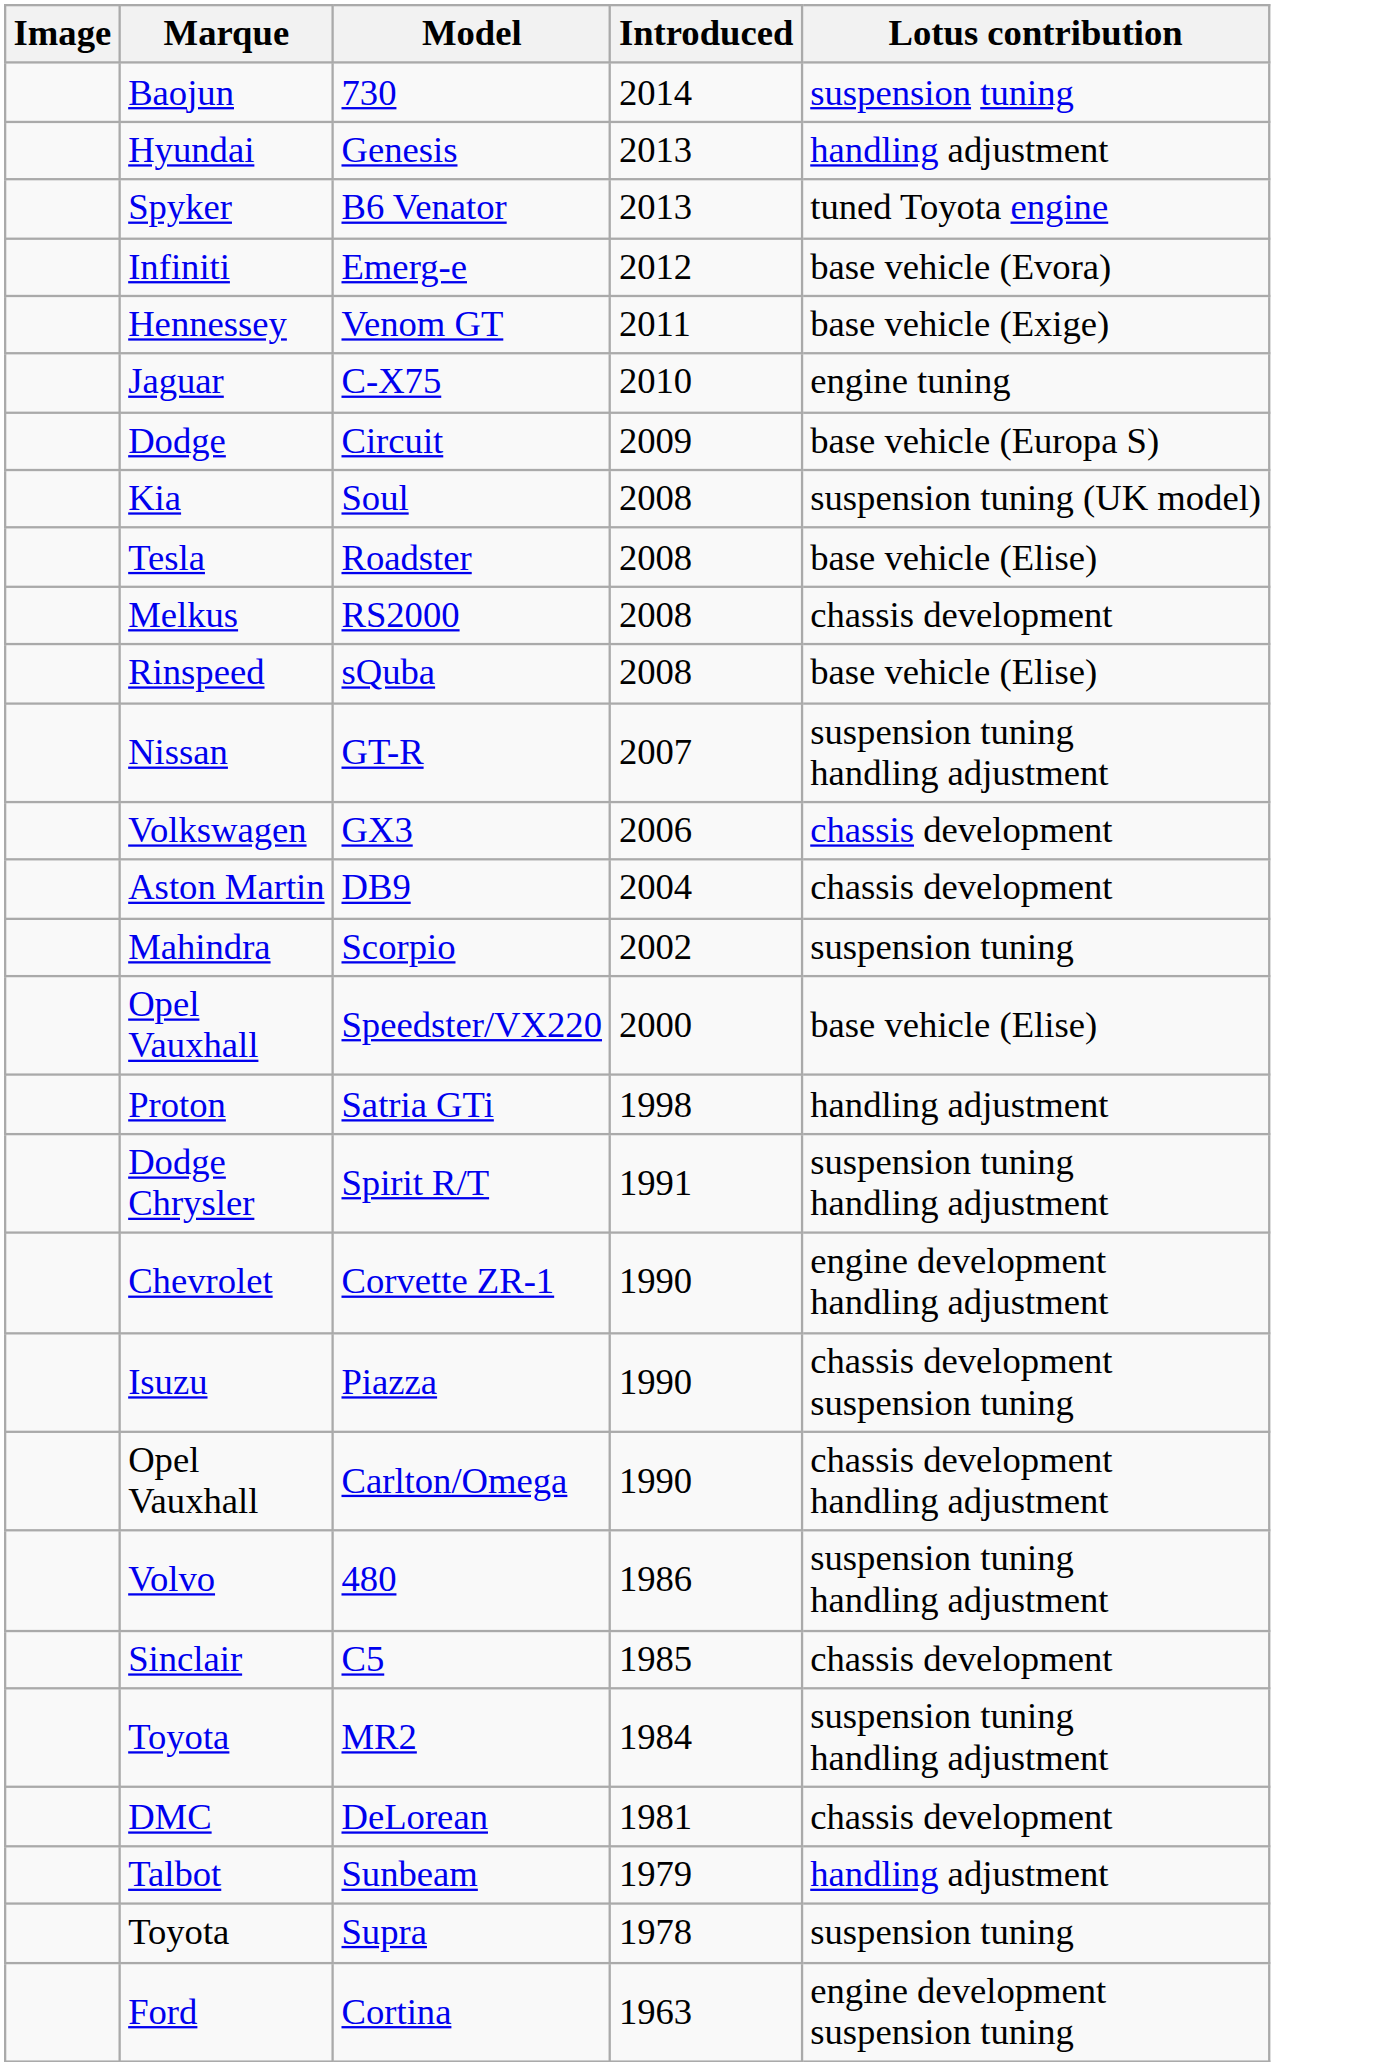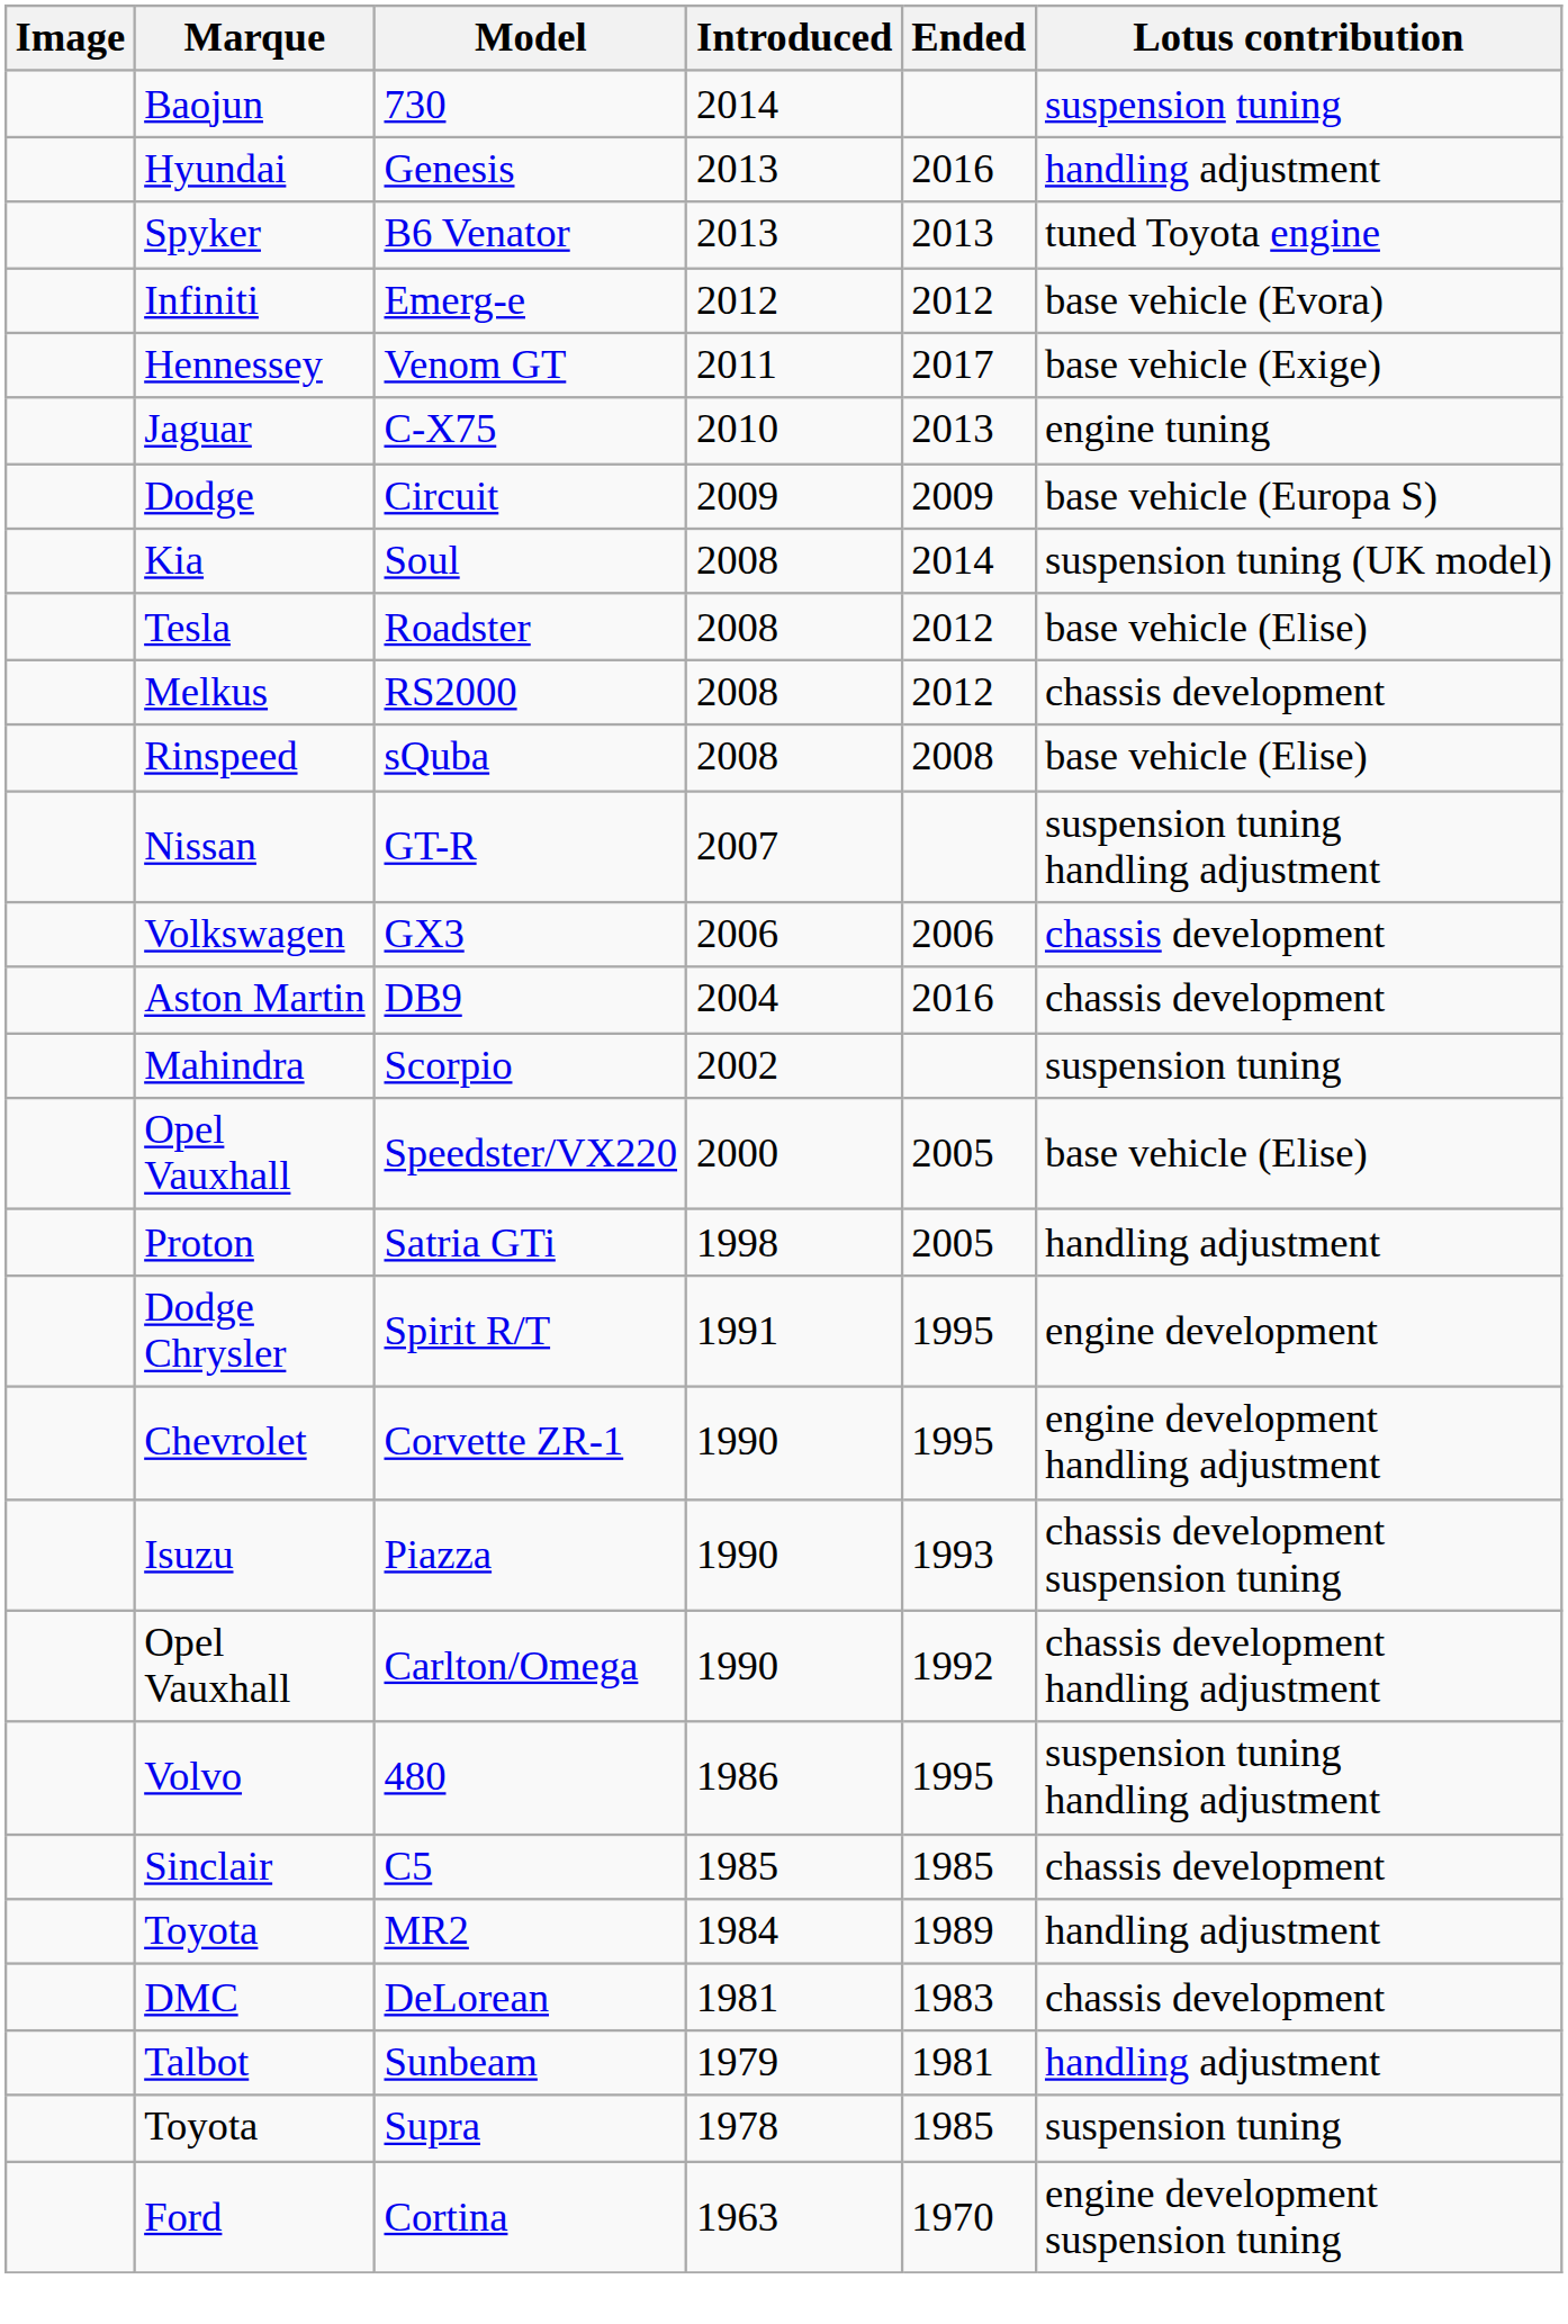 <table class="wikitable sortable">
 <tr>
 <th>Image</th>
 <th>Marque</th>
 <th>Model</th>
 <th>Introduced</th>
+<th>Ended</th>
 <th>Lotus contribution</th>
 </tr>
 <tr>
 <td></td>
 <td><a href='#'>Baojun</a></td>
 <td><a href='#'>730</a></td>
 <td>2014</td>
+<td></td>
 <td><a href='#'>suspension</a> <a href='#'>tuning</a></td>
 </tr>
 <tr>
 <td></td>
 <td><a href='#'>Hyundai</a></td>
 <td><a href='#'>Genesis</a></td>
 <td>2013</td>
+<td>2016</td>
 <td><a href='#'>handling</a> adjustment</td>
 </tr>
 <tr>
 <td></td>
 <td><a href='#'>Spyker</a></td>
 <td><a href='#'>B6 Venator</a></td>
+<td>2013</td>
 <td>2013</td>
 <td>tuned Toyota <a href='#'>engine</a></td>
 </tr>
 <tr>
 <td></td>
 <td><a href='#'>Infiniti</a></td>
 <td><a href='#'>Emerg-e</a></td>
 <td>2012</td>
+<td>2012</td>
 <td>base vehicle (Evora)</td>
 </tr>
 <tr>
 <td></td>
 <td><a href='#'>Hennessey</a></td>
 <td><a href='#'>Venom GT</a></td>
 <td>2011</td>
+<td>2017</td>
 <td>base vehicle (Exige)</td>
 </tr>
 <tr>
 <td></td>
 <td><a href='#'>Jaguar</a></td>
 <td><a href='#'>C-X75</a></td>
 <td>2010</td>
+<td>2013</td>
 <td>engine tuning</td>
 </tr>
 <tr>
 <td></td>
 <td><a href='#'>Dodge</a></td>
 <td><a href='#'>Circuit</a></td>
+<td>2009</td>
 <td>2009</td>
 <td>base vehicle (Europa S)</td>
 </tr>
 <tr>
 <td></td>
 <td><a href='#'>Kia</a></td>
 <td><a href='#'>Soul</a></td>
 <td>2008</td>
+<td>2014</td>
 <td>suspension tuning (UK model)</td>
 </tr>
 <tr>
 <td></td>
 <td><a href='#'>Tesla</a></td>
 <td><a href='#'>Roadster</a></td>
 <td>2008</td>
+<td>2012</td>
 <td>base vehicle (Elise)</td>
 </tr>
 <tr>
 <td></td>
 <td><a href='#'>Melkus</a></td>
 <td><a href='#'>RS2000</a></td>
 <td>2008</td>
+<td>2012</td>
 <td>chassis development</td>
 </tr>
 <tr>
 <td></td>
 <td><a href='#'>Rinspeed</a></td>
 <td><a href='#'>sQuba</a></td>
+<td>2008</td>
 <td>2008</td>
 <td>base vehicle (Elise)</td>
 </tr>
 <tr>
 <td></td>
 <td><a href='#'>Nissan</a></td>
 <td><a href='#'>GT-R</a></td>
 <td>2007</td>
+<td></td>
 <td>suspension tuning<br>handling adjustment</td>
 </tr>
 <tr>
 <td></td>
 <td><a href='#'>Volkswagen</a></td>
 <td><a href='#'>GX3</a></td>
+<td>2006</td>
 <td>2006</td>
 <td><a href='#'>chassis</a> development</td>
 </tr>
 <tr>
 <td></td>
 <td><a href='#'>Aston Martin</a></td>
 <td><a href='#'>DB9</a></td>
 <td>2004</td>
+<td>2016</td>
 <td>chassis development</td>
 </tr>
 <tr>
 <td></td>
 <td><a href='#'>Mahindra</a></td>
 <td><a href='#'>Scorpio</a></td>
 <td>2002</td>
+<td></td>
 <td>suspension tuning</td>
 </tr>
 <tr>
 <td></td>
 <td><a href='#'>Opel</a><br><a href='#'>Vauxhall</a></td>
 <td><a href='#'>Speedster/VX220</a></td>
 <td>2000</td>
+<td>2005</td>
 <td>base vehicle (Elise)</td>
 </tr>
 <tr>
 <td></td>
 <td><a href='#'>Proton</a></td>
 <td><a href='#'>Satria GTi</a></td>
 <td>1998</td>
+<td>2005</td>
 <td>handling adjustment</td>
 </tr>
 <tr>
 <td></td>
 <td><a href='#'>Dodge</a><br><a href='#'>Chrysler</a></td>
 <td><a href='#'>Spirit R/T</a></td>
 <td>1991</td>
-<td>suspension tuning<br>handling adjustment</td>
+<td>1995</td>
+<td>engine development</td>
 </tr>
 <tr>
 <td></td>
 <td><a href='#'>Chevrolet</a></td>
 <td><a href='#'>Corvette ZR-1</a></td>
 <td>1990</td>
+<td>1995</td>
 <td>engine development<br>handling adjustment</td>
 </tr>
 <tr>
 <td></td>
 <td><a href='#'>Isuzu</a></td>
 <td><a href='#'>Piazza</a></td>
 <td>1990</td>
+<td>1993</td>
 <td>chassis development<br>suspension tuning</td>
 </tr>
 <tr>
 <td></td>
 <td>Opel<br>Vauxhall</td>
 <td><a href='#'>Carlton/Omega</a></td>
 <td>1990</td>
+<td>1992</td>
 <td>chassis development<br>handling adjustment</td>
 </tr>
 <tr>
 <td></td>
 <td><a href='#'>Volvo</a></td>
 <td><a href='#'>480</a></td>
 <td>1986</td>
+<td>1995</td>
 <td>suspension tuning<br>handling adjustment</td>
 </tr>
 <tr>
 <td></td>
 <td><a href='#'>Sinclair</a></td>
 <td><a href='#'>C5</a></td>
+<td>1985</td>
 <td>1985</td>
 <td>chassis development</td>
 </tr>
 <tr>
 <td></td>
 <td><a href='#'>Toyota</a></td>
 <td><a href='#'>MR2</a></td>
 <td>1984</td>
-<td>suspension tuning<br>handling adjustment</td>
+<td>1989</td>
+<td>handling adjustment</td>
 </tr>
 <tr>
 <td></td>
 <td><a href='#'>DMC</a></td>
 <td><a href='#'>DeLorean</a></td>
 <td>1981</td>
+<td>1983</td>
 <td>chassis development</td>
 </tr>
 <tr>
 <td></td>
 <td><a href='#'>Talbot</a></td>
 <td><a href='#'>Sunbeam</a></td>
 <td>1979</td>
+<td>1981</td>
 <td><a href='#'>handling</a> adjustment</td>
 </tr>
 <tr>
 <td></td>
 <td>Toyota</td>
 <td><a href='#'>Supra</a></td>
 <td>1978</td>
+<td>1985</td>
 <td>suspension tuning</td>
 </tr>
 <tr>
 <td></td>
 <td><a href='#'>Ford</a></td>
 <td><a href='#'>Cortina</a></td>
 <td>1963</td>
+<td>1970</td>
 <td>engine development<br>suspension tuning</td>
 </tr>
 </table>
